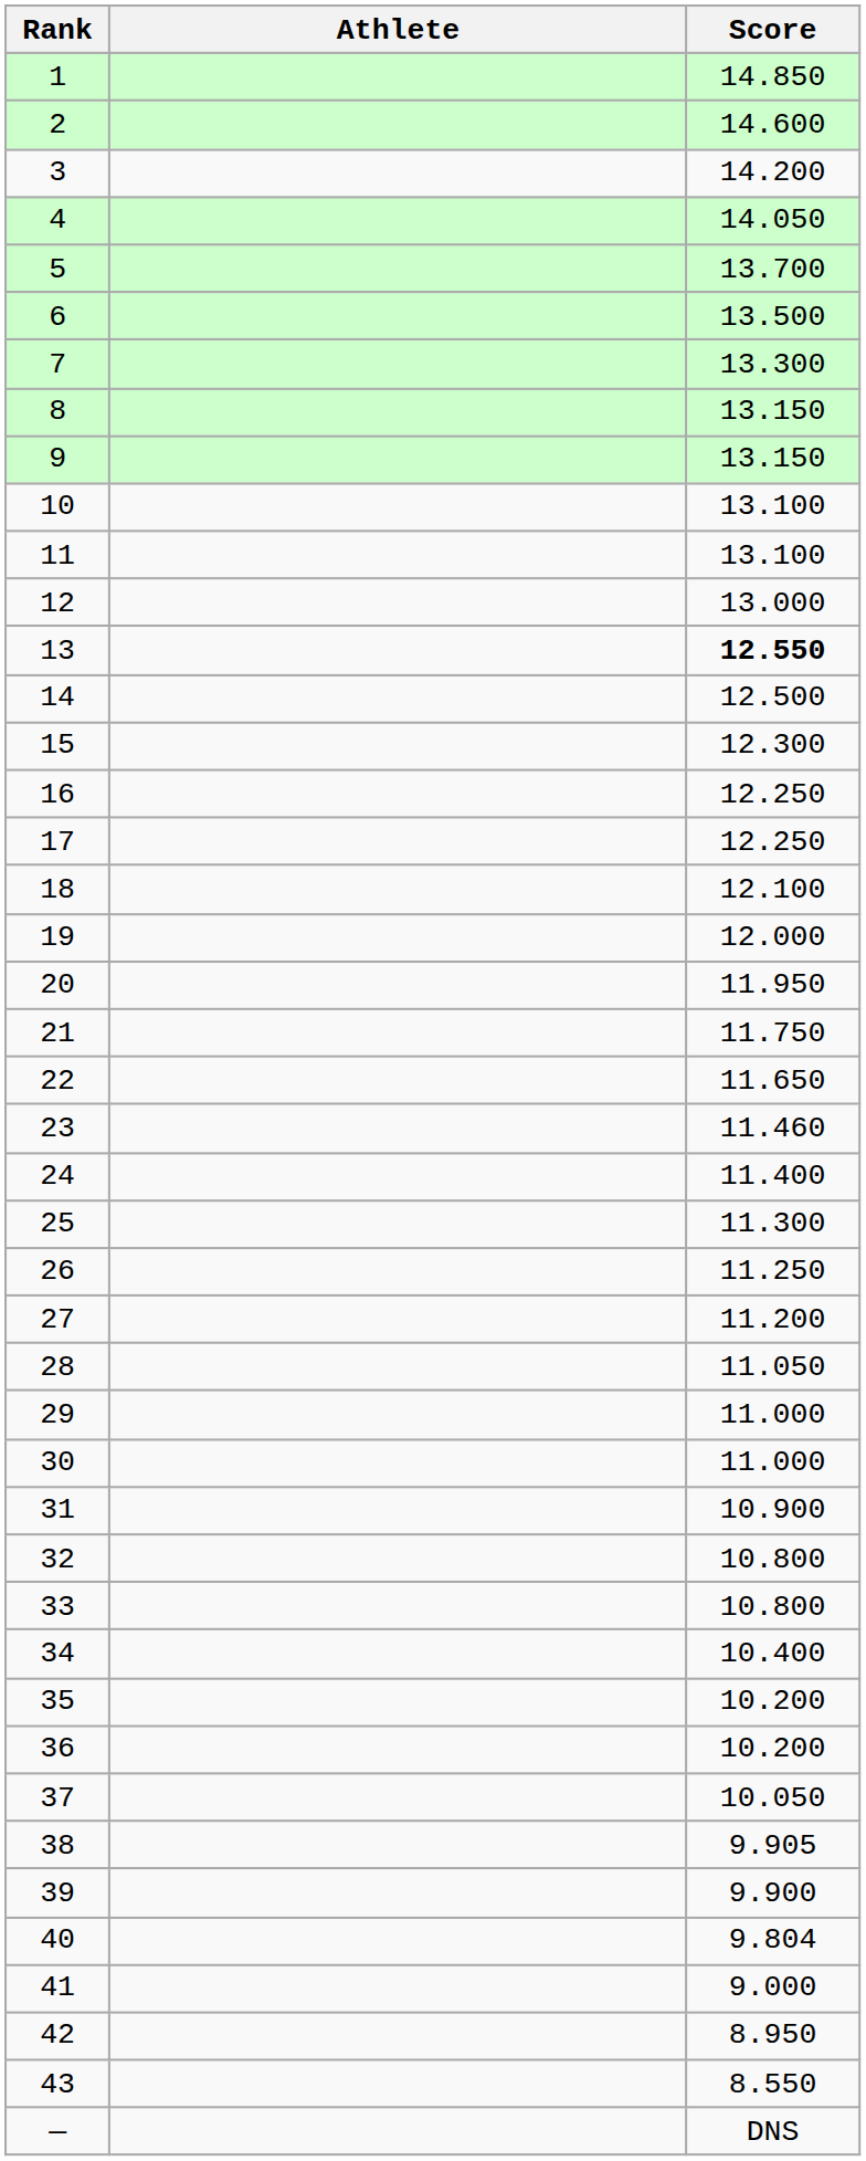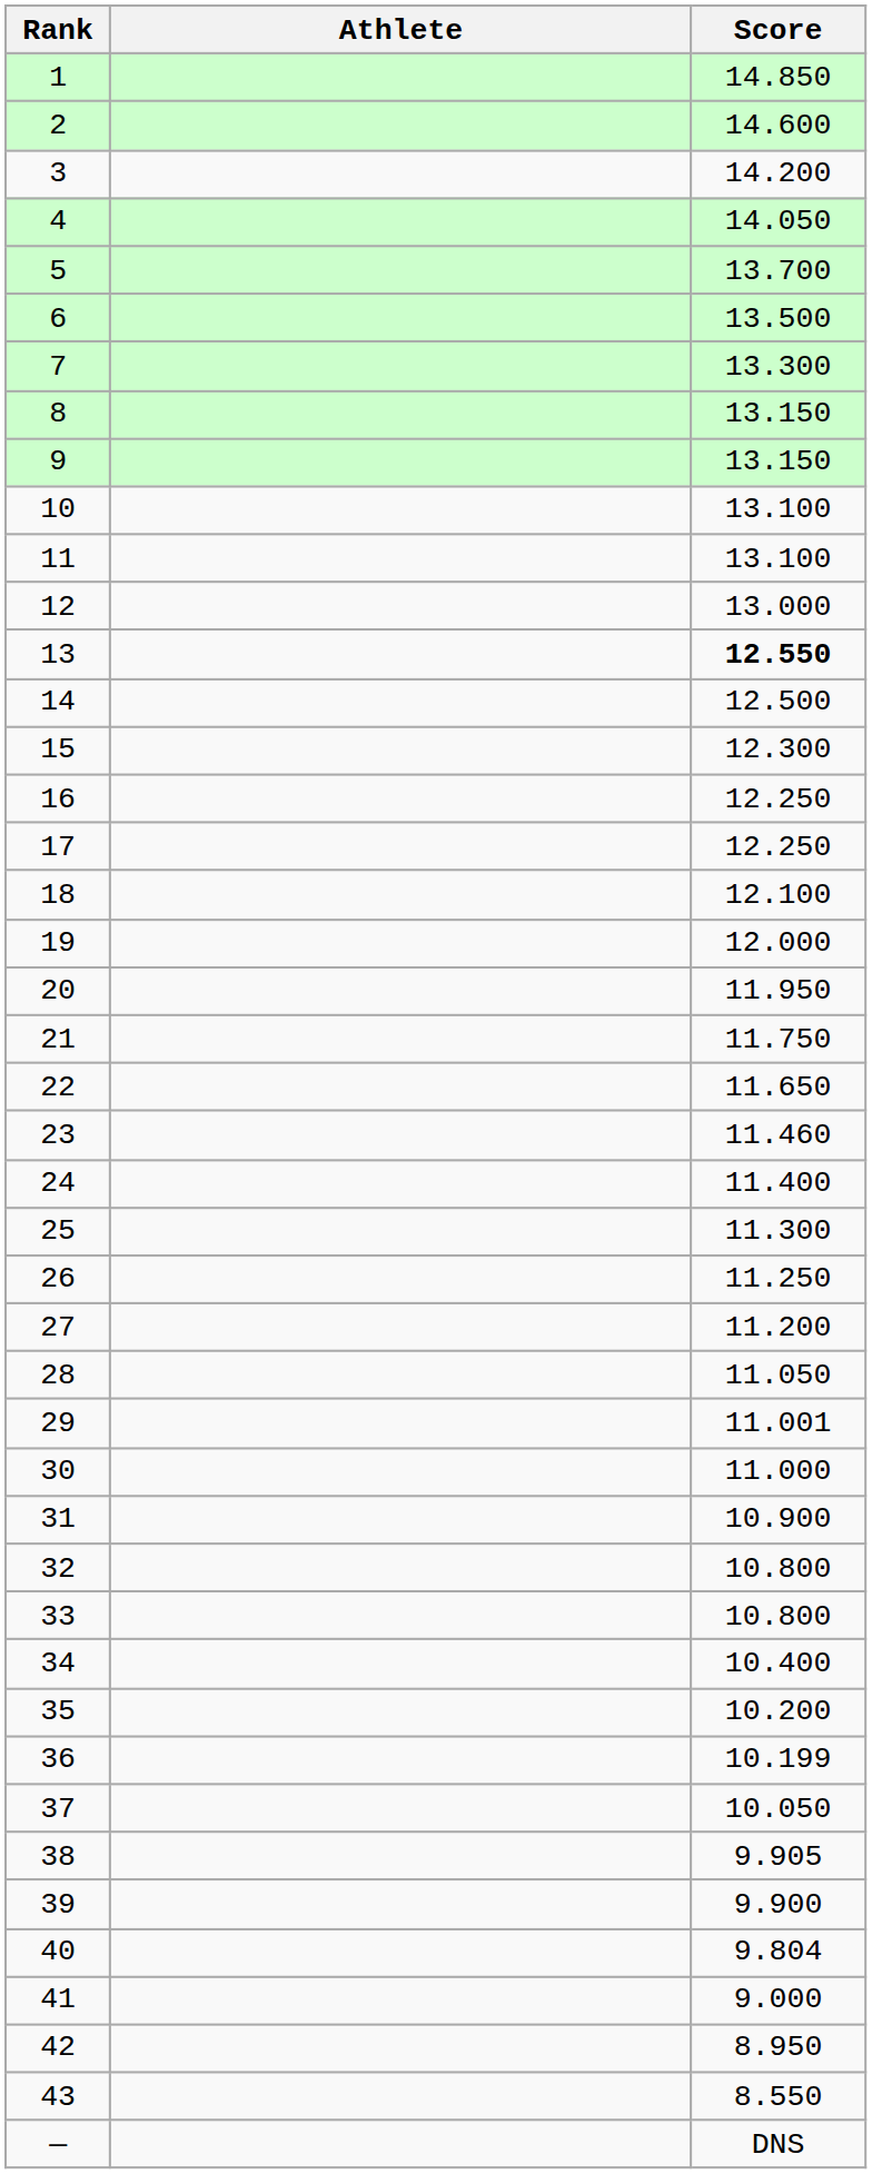 <table class=wikitable style="text-align:center">
 <tr>
 <th width=40>Rank</th>
 <th width=250>Athlete</th>
 <th width=70>Score</th>
 </tr>
 <tr bgcolor="ccffcc">
 <td>1</td>
 <td align=left></td>
 <td>14.850</td>
 </tr>
 <tr bgcolor="ccffcc">
 <td>2</td>
 <td align=left></td>
 <td>14.600</td>
 </tr>
 <tr>
 <td>3</td>
 <td align=left></td>
 <td>14.200</td>
 </tr>
 <tr bgcolor="ccffcc">
 <td>4</td>
 <td align=left></td>
 <td>14.050</td>
 </tr>
 <tr bgcolor="ccffcc">
 <td>5</td>
 <td align=left></td>
 <td>13.700</td>
 </tr>
 <tr bgcolor="ccffcc">
 <td>6</td>
 <td align=left></td>
 <td>13.500</td>
 </tr>
 <tr bgcolor="ccffcc">
 <td>7</td>
 <td align=left></td>
 <td>13.300</td>
 </tr>
 <tr bgcolor="ccffcc">
 <td>8</td>
 <td align=left></td>
 <td>13.150</td>
 </tr>
 <tr bgcolor="ccffcc">
 <td>9</td>
 <td align=left></td>
 <td>13.150</td>
 </tr>
 <tr>
 <td>10</td>
 <td align=left></td>
 <td>13.100</td>
 </tr>
 <tr>
 <td>11</td>
 <td align=left></td>
 <td>13.100</td>
 </tr>
 <tr>
 <td>12</td>
 <td align=left></td>
 <td>13.000</td>
 </tr>
 <tr>
 <td>13</td>
 <td align=left></td>
 <td><strong>12.550</strong></td>
 </tr>
 <tr>
 <td>14</td>
 <td align=left></td>
 <td>12.500</td>
 </tr>
 <tr>
 <td>15</td>
 <td align=left></td>
 <td>12.300</td>
 </tr>
 <tr>
 <td>16</td>
 <td align=left></td>
 <td>12.250</td>
 </tr>
 <tr>
 <td>17</td>
 <td align=left></td>
 <td>12.250</td>
 </tr>
 <tr>
 <td>18</td>
 <td align=left></td>
 <td>12.100</td>
 </tr>
 <tr>
 <td>19</td>
 <td align=left></td>
 <td>12.000</td>
 </tr>
 <tr>
 <td>20</td>
 <td align=left></td>
 <td>11.950</td>
 </tr>
 <tr>
 <td>21</td>
 <td align=left></td>
 <td>11.750</td>
 </tr>
 <tr>
 <td>22</td>
 <td align=left></td>
 <td>11.650</td>
 </tr>
 <tr>
 <td>23</td>
 <td align=left></td>
 <td>11.460</td>
 </tr>
 <tr>
 <td>24</td>
 <td align=left></td>
 <td>11.400</td>
 </tr>
 <tr>
 <td>25</td>
 <td align=left></td>
 <td>11.300</td>
 </tr>
 <tr>
 <td>26</td>
 <td align=left></td>
 <td>11.250</td>
 </tr>
 <tr>
 <td>27</td>
 <td align=left></td>
 <td>11.200</td>
 </tr>
 <tr>
 <td>28</td>
 <td align=left></td>
 <td>11.050</td>
 </tr>
 <tr>
 <td>29</td>
 <td align=left></td>
-<td>11.000</td>
+<td>11.001</td>
 </tr>
 <tr>
 <td>30</td>
 <td align=left></td>
 <td>11.000</td>
 </tr>
 <tr>
 <td>31</td>
 <td align=left></td>
 <td>10.900</td>
 </tr>
 <tr>
 <td>32</td>
 <td align=left></td>
 <td>10.800</td>
 </tr>
 <tr>
 <td>33</td>
 <td align=left></td>
 <td>10.800</td>
 </tr>
 <tr>
 <td>34</td>
 <td align=left></td>
 <td>10.400</td>
 </tr>
 <tr>
 <td>35</td>
 <td align=left></td>
 <td>10.200</td>
 </tr>
 <tr>
 <td>36</td>
 <td align=left></td>
-<td>10.200</td>
+<td>10.199</td>
 </tr>
 <tr>
 <td>37</td>
 <td align=left></td>
 <td>10.050</td>
 </tr>
 <tr>
 <td>38</td>
 <td align=left></td>
 <td>9.905</td>
 </tr>
 <tr>
 <td>39</td>
 <td align=left></td>
 <td>9.900</td>
 </tr>
 <tr>
 <td>40</td>
 <td align=left></td>
 <td>9.804</td>
 </tr>
 <tr>
 <td>41</td>
 <td align=left></td>
 <td>9.000</td>
 </tr>
 <tr>
 <td>42</td>
 <td align=left></td>
 <td>8.950</td>
 </tr>
 <tr>
 <td>43</td>
 <td align=left></td>
 <td>8.550</td>
 </tr>
 <tr>
 <td>—</td>
 <td align=left></td>
 <td>DNS</td>
 </tr>
 </table>
